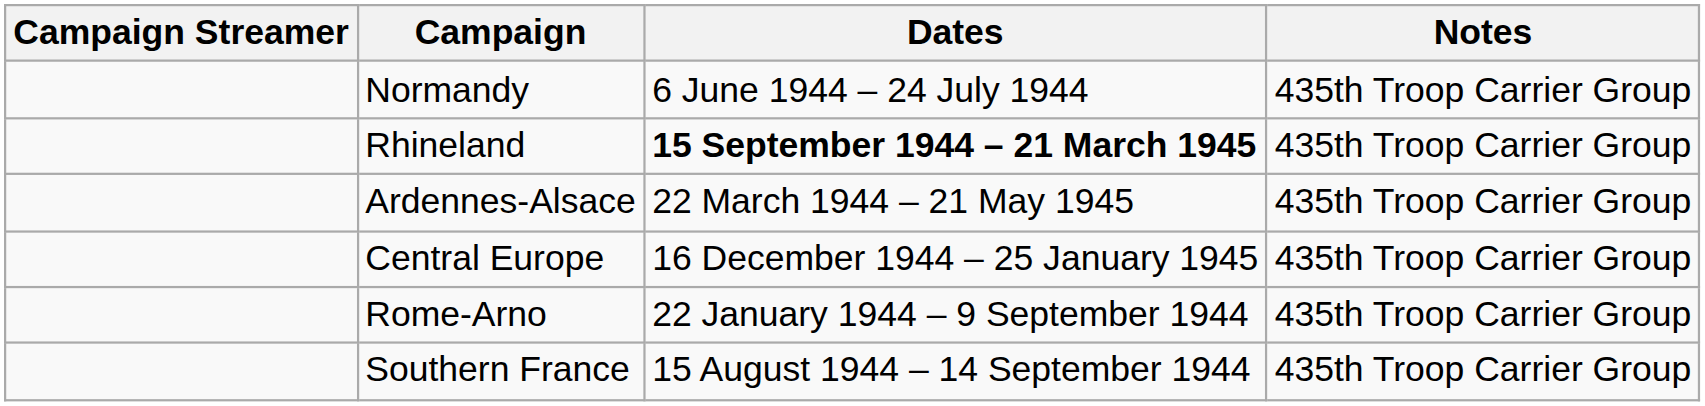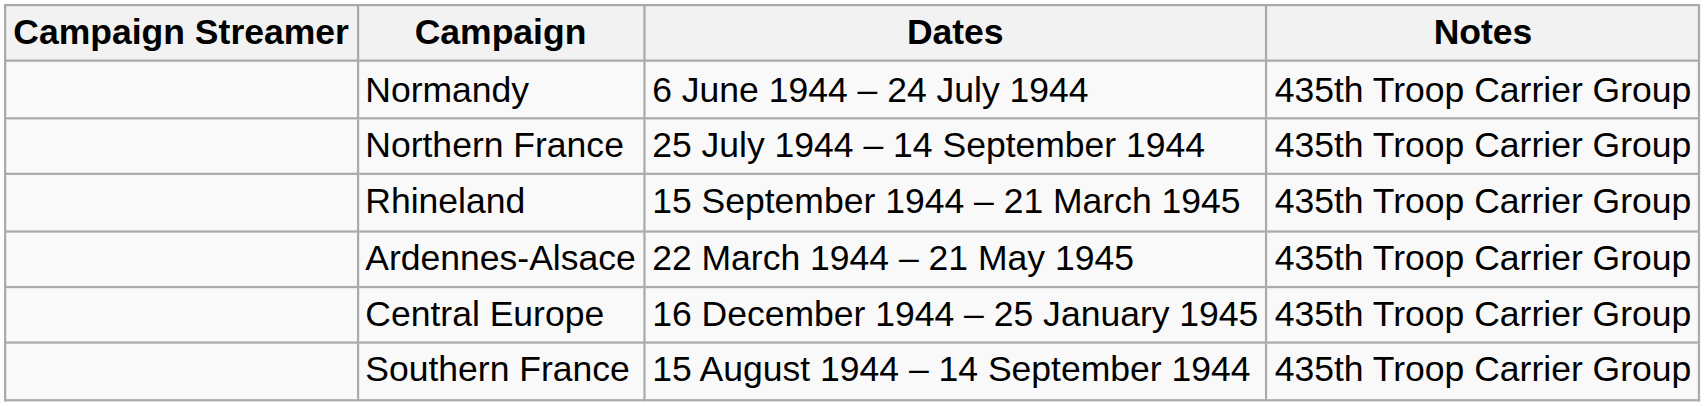 <table class="wikitable">
 <tr style="background:#efefef;">
 <th>Campaign Streamer</th>
 <th>Campaign</th>
 <th>Dates</th>
 <th>Notes</th>
 </tr>
 <tr>
 <td></td>
 <td>Normandy</td>
 <td>6 June 1944 – 24 July 1944</td>
 <td>435th Troop Carrier Group</td>
 </tr>
 <tr>
 <td></td>
+<td>Northern France</td>
+<td>25 July 1944 – 14 September 1944</td>
+<td>435th Troop Carrier Group</td>
+</tr>
+<tr>
+<td></td>
 <td>Rhineland</td>
-<td><strong>15 September 1944 – 21 March 1945</strong></td>
+<td>15 September 1944 – 21 March 1945</td>
 <td>435th Troop Carrier Group</td>
 </tr>
 <tr>
 <td></td>
 <td>Ardennes-Alsace</td>
 <td>22 March 1944 – 21 May 1945</td>
 <td>435th Troop Carrier Group</td>
 </tr>
 <tr>
 <td></td>
 <td>Central Europe</td>
 <td>16 December 1944 – 25 January 1945</td>
 <td>435th Troop Carrier Group</td>
 </tr>
 <tr>
 <td></td>
-<td>Rome-Arno</td>
-<td>22 January 1944 – 9 September 1944</td>
-<td>435th Troop Carrier Group</td>
-</tr>
-<tr>
-<td></td>
 <td>Southern France</td>
 <td>15 August 1944 – 14 September 1944</td>
 <td>435th Troop Carrier Group</td>
 </tr>
 </table>
